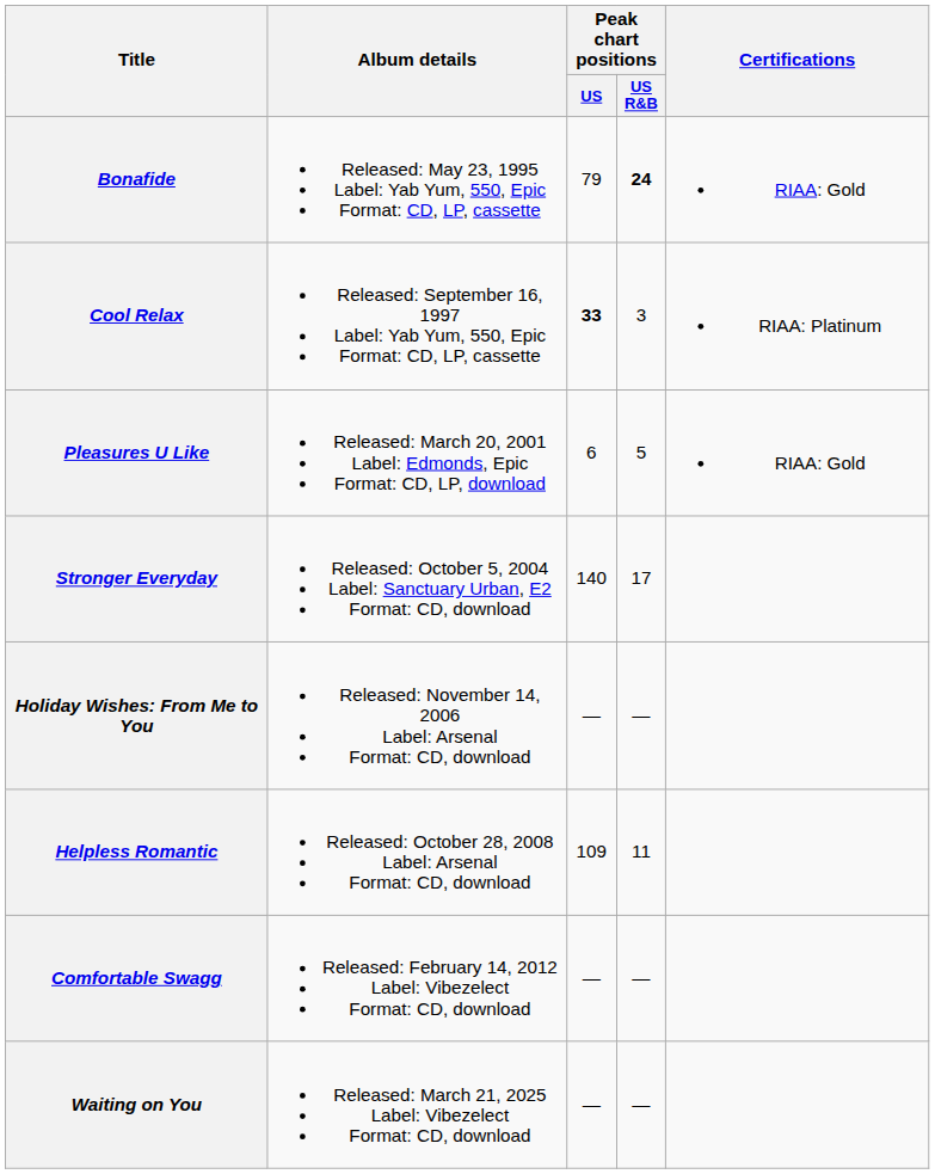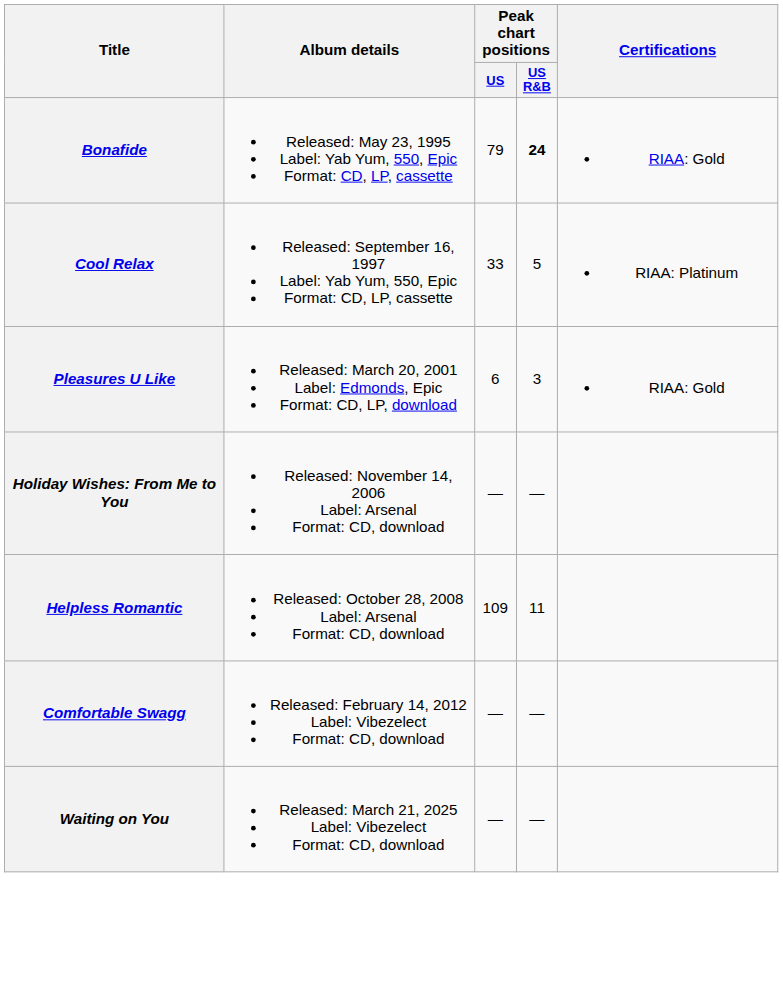 <table class="wikitable plainrowheaders" style="text-align:center;" border="1">
 <tr>
 <th scope="col" rowspan="2" style="width:14em;">Title</th>
 <th scope="col" rowspan="2" style="width:16em;">Album details</th>
 <th scope="col" colspan="2">Peak chart positions</th>
 <th rowspan="2" style="width:14em;"><a href='#'>Certifications</a></th>
 </tr>
 <tr>
 <th scope="col" style="width:2.75em;font-size:85%;"><a href='#'>US</a></th>
 <th scope="col" style="width:2.75em;font-size:85%;"><a href='#'>US <br> R&B</a></th>
 </tr>
 <tr>
 <th scope="row"><em><a href='#'>Bonafide</a></em></th>
 <td><br><ul><li>Released: May 23, 1995</li><li>Label: Yab Yum, <a href='#'>550</a>, <a href='#'>Epic</a></li><li>Format: <a href='#'>CD</a>, <a href='#'>LP</a>, <a href='#'>cassette</a></li></ul></td>
 <td>79</td>
 <td><strong>24</strong></td>
 <td><br><ul><li><a href='#'>RIAA</a>: Gold</li></ul></td>
 </tr>
 <tr>
 <th scope="row"><em><a href='#'>Cool Relax</a></em></th>
 <td><br><ul><li>Released: September 16, 1997</li><li>Label: Yab Yum, 550, Epic</li><li>Format: CD, LP, cassette</li></ul></td>
-<td><strong>33</strong></td>
-<td>3</td>
+<td>33</td>
+<td>5</td>
 <td><br><ul><li>RIAA: Platinum</li></ul></td>
 </tr>
 <tr>
 <th scope="row"><em><a href='#'>Pleasures U Like</a></em></th>
 <td><br><ul><li>Released: March 20, 2001</li><li>Label: <a href='#'>Edmonds</a>, Epic</li><li>Format: CD, LP, <a href='#'>download</a></li></ul></td>
 <td>6</td>
-<td>5</td>
+<td>3</td>
 <td><br><ul><li>RIAA: Gold</li></ul></td>
-</tr>
-<tr>
-<th scope="row"><em><a href='#'>Stronger Everyday</a></em></th>
-<td><br><ul><li>Released: October 5, 2004</li><li>Label: <a href='#'>Sanctuary Urban</a>, <a href='#'>E2</a></li><li>Format: CD, download</li></ul></td>
-<td>140</td>
-<td>17</td>
-<td></td>
 </tr>
 <tr>
 <th scope="row"><em>Holiday Wishes: From Me to You</em></th>
 <td><br><ul><li>Released: November 14, 2006</li><li>Label: Arsenal</li><li>Format: CD, download</li></ul></td>
 <td>—</td>
 <td>—</td>
 <td></td>
 </tr>
 <tr>
 <th scope="row"><em><a href='#'>Helpless Romantic</a></em></th>
 <td><br><ul><li>Released: October 28, 2008</li><li>Label: Arsenal</li><li>Format: CD, download</li></ul></td>
 <td>109</td>
 <td>11</td>
 <td></td>
 </tr>
 <tr>
 <th scope="row"><em><a href='#'>Comfortable Swagg</a></em></th>
 <td><br><ul><li>Released: February 14, 2012</li><li>Label: Vibezelect</li><li>Format: CD, download</li></ul></td>
 <td>—</td>
 <td>—</td>
 <td></td>
 </tr>
 <tr>
 <th scope="row"><em>Waiting on You</em></th>
 <td><br><ul><li>Released: March 21, 2025</li><li>Label: Vibezelect</li><li>Format: CD, download</li></ul></td>
 <td>—</td>
 <td>—</td>
 <td></td>
 </tr>
 </table>
